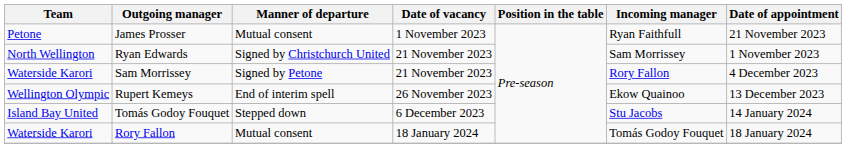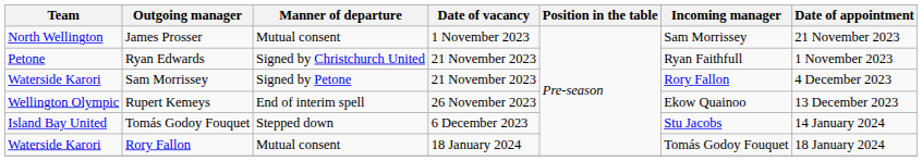 <table class="wikitable">
 <tr>
 <th>Team</th>
 <th>Outgoing manager</th>
 <th>Manner of departure</th>
 <th>Date of vacancy</th>
 <th>Position in the table</th>
 <th>Incoming manager</th>
 <th>Date of appointment</th>
 </tr>
 <tr>
-<td><a href='#'>Petone</a></td>
+<td><a href='#'>North Wellington</a></td>
 <td> James Prosser</td>
 <td>Mutual consent</td>
 <td>1 November 2023</td>
 <td rowspan="6"><em>Pre-season</em></td>
-<td> Ryan Faithfull</td>
+<td> Sam Morrissey</td>
 <td>21 November 2023</td>
 </tr>
 <tr>
-<td><a href='#'>North Wellington</a></td>
+<td><a href='#'>Petone</a></td>
 <td> Ryan Edwards</td>
 <td>Signed by <a href='#'>Christchurch United</a></td>
 <td>21 November 2023</td>
-<td> Sam Morrissey</td>
+<td> Ryan Faithfull</td>
 <td>1 November 2023</td>
 </tr>
 <tr>
 <td><a href='#'>Waterside Karori</a></td>
 <td> Sam Morrissey</td>
 <td>Signed by <a href='#'>Petone</a></td>
 <td>21 November 2023</td>
 <td> <a href='#'>Rory Fallon</a></td>
 <td>4 December 2023</td>
 </tr>
 <tr>
 <td><a href='#'>Wellington Olympic</a></td>
 <td> Rupert Kemeys</td>
 <td>End of interim spell</td>
 <td>26 November 2023</td>
 <td> Ekow Quainoo</td>
 <td>13 December 2023</td>
 </tr>
 <tr>
 <td><a href='#'>Island Bay United</a></td>
 <td> Tomás Godoy Fouquet</td>
 <td>Stepped down</td>
 <td>6 December 2023</td>
 <td> <a href='#'>Stu Jacobs</a></td>
 <td>14 January 2024</td>
 </tr>
 <tr>
 <td><a href='#'>Waterside Karori</a></td>
 <td> <a href='#'>Rory Fallon</a></td>
 <td>Mutual consent</td>
 <td>18 January 2024</td>
 <td> Tomás Godoy Fouquet</td>
 <td>18 January 2024</td>
 </tr>
 <tr>
 </tr>
 </table>
